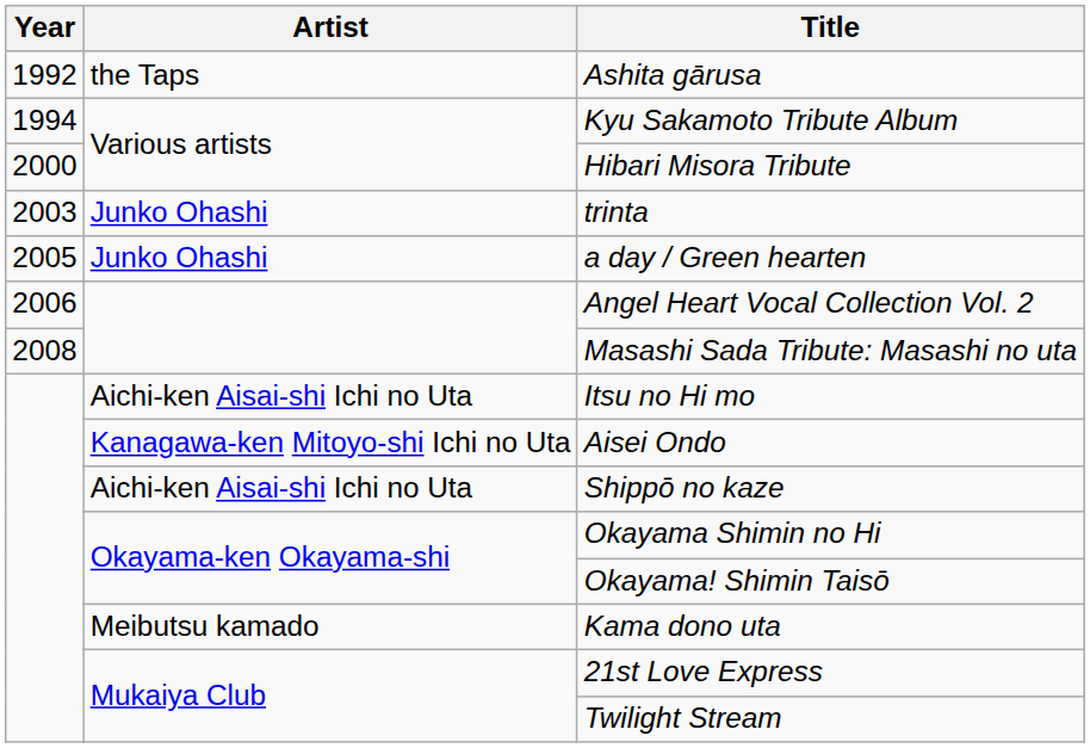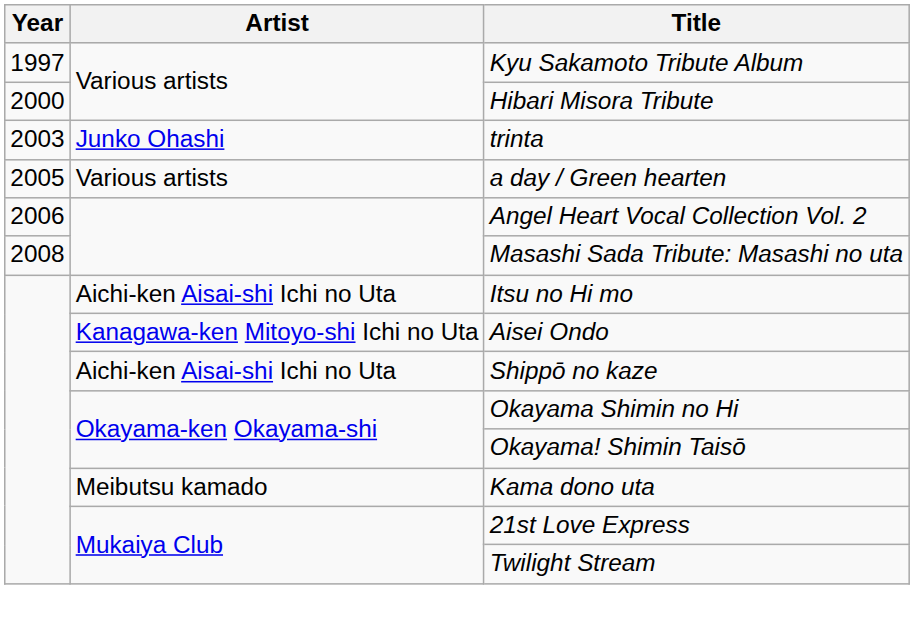 <table class="wikitable">
 <tr>
 <th>Year</th>
 <th>Artist</th>
 <th>Title</th>
 </tr>
 <tr>
-<td>1992</td>
-<td>the Taps</td>
-<td><em>Ashita gārusa</em></td>
-</tr>
-<tr>
-<td>1994</td>
+<td>1997</td>
 <td rowspan="2">Various artists</td>
 <td><em>Kyu Sakamoto Tribute Album</em></td>
 </tr>
 <tr>
 <td>2000</td>
 <td><em>Hibari Misora Tribute</em></td>
 </tr>
 <tr>
 <td>2003</td>
 <td><a href='#'>Junko Ohashi</a></td>
 <td><em>trinta</em></td>
 </tr>
 <tr>
 <td>2005</td>
-<td><a href='#'>Junko Ohashi</a></td>
+<td>Various artists</td>
 <td><em>a day / Green hearten</em></td>
 </tr>
 <tr>
 <td>2006</td>
 <td rowspan="2"></td>
 <td><em>Angel Heart Vocal Collection Vol. 2</em></td>
 </tr>
 <tr>
 <td>2008</td>
 <td><em>Masashi Sada Tribute: Masashi no uta</em></td>
 </tr>
 <tr>
 <td rowspan="8"></td>
 <td>Aichi-ken <a href='#'>Aisai-shi</a> Ichi no Uta</td>
 <td><em>Itsu no Hi mo</em></td>
 </tr>
 <tr>
 <td><a href='#'>Kanagawa-ken</a> <a href='#'>Mitoyo-shi</a> Ichi no Uta</td>
 <td><em>Aisei Ondo</em></td>
 </tr>
 <tr>
 <td>Aichi-ken <a href='#'>Aisai-shi</a> Ichi no Uta</td>
 <td><em>Shippō no kaze</em></td>
 </tr>
 <tr>
 <td rowspan="2"><a href='#'>Okayama-ken</a> <a href='#'>Okayama-shi</a></td>
 <td><em>Okayama Shimin no Hi</em></td>
 </tr>
 <tr>
 <td><em>Okayama! Shimin Taisō</em></td>
 </tr>
 <tr>
 <td>Meibutsu kamado</td>
 <td><em>Kama dono uta</em></td>
 </tr>
 <tr>
 <td rowspan="2"><a href='#'>Mukaiya Club</a></td>
 <td><em>21st Love Express</em></td>
 </tr>
 <tr>
 <td><em>Twilight Stream</em></td>
 </tr>
 </table>
